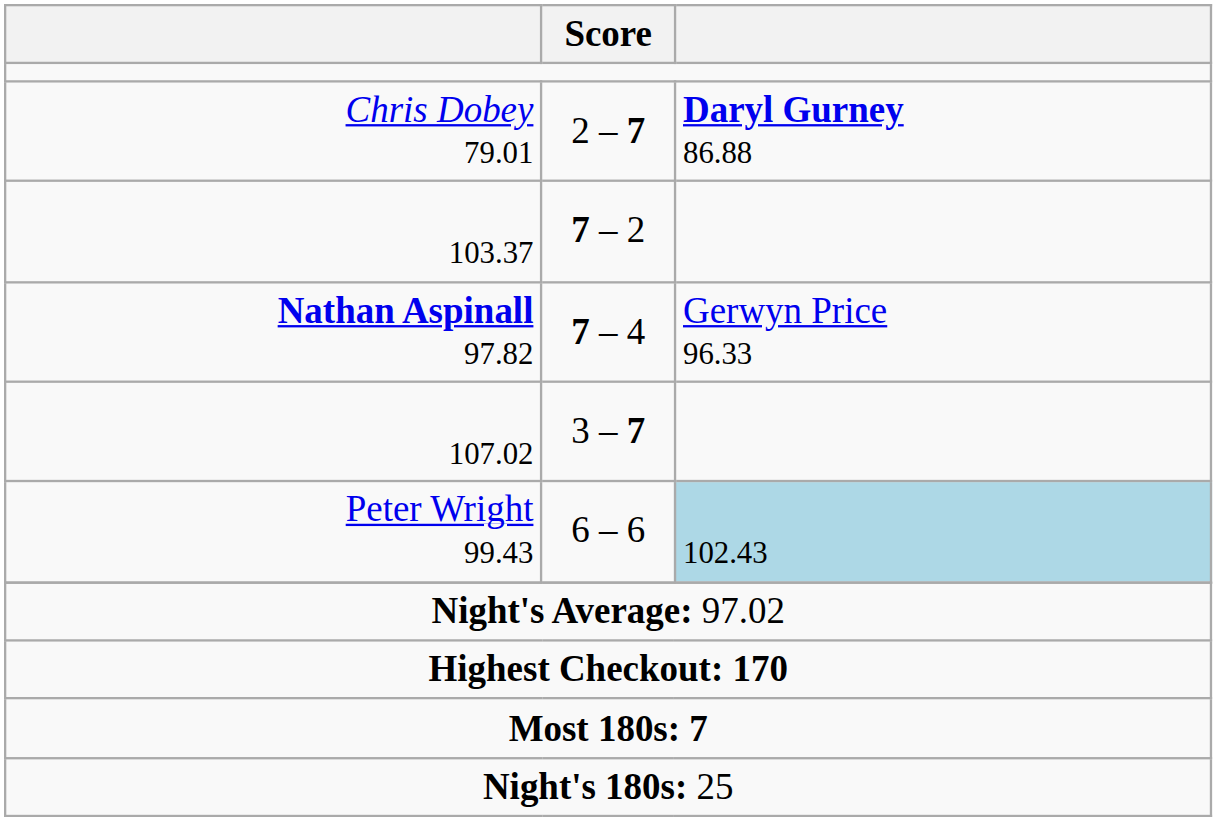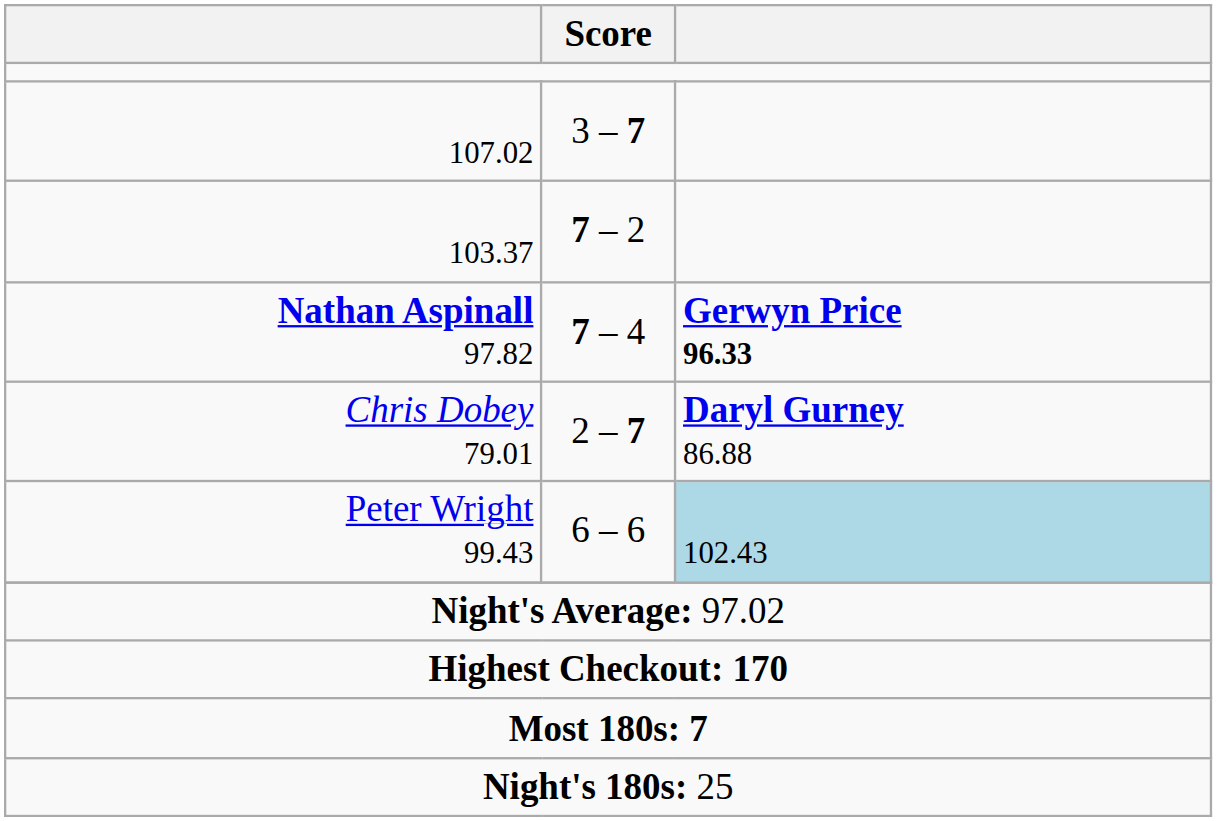 <table class=wikitable style="text-align:center">
 <tr>
 <th width=225></th>
 <th width=50>Score</th>
 <th width=225></th>
 </tr>
 <tr align=centre>
 <td colspan="3"></td>
 </tr>
 <tr align=left>
-<td align=right><em><a href='#'>Chris Dobey</a></em>  <br> <small><span>79.01</span></small></td>
-<td align=center>2 – <strong>7</strong></td>
-<td> <strong><a href='#'>Daryl Gurney</a></strong> <br> <small><span>86.88</span></small></td>
+<td align=right> <br> <small><span>107.02</span></small></td>
+<td align=center>3 – <strong>7</strong></td>
+<td></td>
 </tr>
 <tr align=left>
 <td align=right><strong></strong> <br> <small><span>103.37</span></small></td>
 <td align=center><strong>7</strong> – 2</td>
 <td></td>
 </tr>
 <tr align=left>
 <td align=right><strong><a href='#'>Nathan Aspinall</a></strong>  <br> <small><span>97.82</span></small></td>
 <td align=center><strong>7</strong> –  4</td>
-<td> <a href='#'>Gerwyn Price</a> <br> <small><span>96.33</span></small></td>
+<td><strong> <a href='#'>Gerwyn Price</a> <br> <small><span>96.33</span></small></strong></td>
 </tr>
 <tr align=left>
-<td align=right> <br> <small><span>107.02</span></small></td>
-<td align=center>3 – <strong>7</strong></td>
-<td></td>
+<td align=right><em><a href='#'>Chris Dobey</a></em>  <br> <small><span>79.01</span></small></td>
+<td align=center>2 – <strong>7</strong></td>
+<td> <strong><a href='#'>Daryl Gurney</a></strong> <br> <small><span>86.88</span></small></td>
 </tr>
 <tr align=left>
 <td align=right><a href='#'>Peter Wright</a>  <br> <small><span>99.43</span></small></td>
 <td align=center>6 – 6</td>
 <td style="background: lightblue;"> <br> <small><span>102.43</span></small></td>
 </tr>
 <tr align=center>
 </tr>
 <tr align=center>
 <td colspan="3"><strong>Night's Average:</strong> 97.02</td>
 </tr>
 <tr align=center>
 <td colspan="3"><strong>Highest Checkout:</strong>  <strong>170</strong></td>
 </tr>
 <tr align=center>
 <td colspan="3"><strong>Most 180s:</strong>   <strong>7</strong></td>
 </tr>
 <tr align=center>
 <td colspan="3"><strong>Night's 180s:</strong> 25</td>
 </tr>
 </table>
